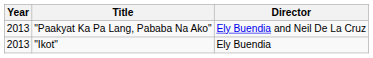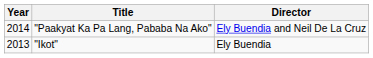 <table class="wikitable plainrowheaders">
 <tr>
 <th>Year</th>
 <th>Title</th>
 <th>Director</th>
 </tr>
 <tr>
-<td>2013</td>
+<td>2014</td>
 <td>"Paakyat Ka Pa Lang, Pababa Na Ako"</td>
 <td><a href='#'>Ely Buendia</a> and Neil De La Cruz</td>
 </tr>
 <tr>
 <td>2013</td>
 <td>"Ikot"</td>
 <td>Ely Buendia</td>
 </tr>
 </table>
